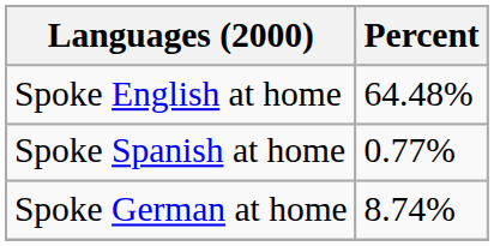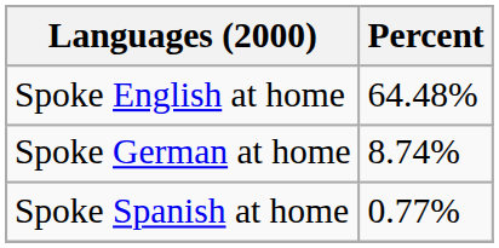 <table class="wikitable sortable collapsible" style="font-size: 90%;">
 <tr>
 <th>Languages (2000)</th>
 <th>Percent</th>
 </tr>
 <tr>
 <td>Spoke <a href='#'>English</a> at home</td>
 <td>64.48%</td>
 </tr>
 <tr>
+<td>Spoke <a href='#'>German</a> at home</td>
+<td>8.74%</td>
+</tr>
+<tr>
 <td>Spoke <a href='#'>Spanish</a> at home</td>
 <td>0.77%</td>
 </tr>
 <tr>
-<td>Spoke <a href='#'>German</a> at home</td>
-<td>8.74%</td>
-</tr>
-<tr>
 </tr>
 </table>
